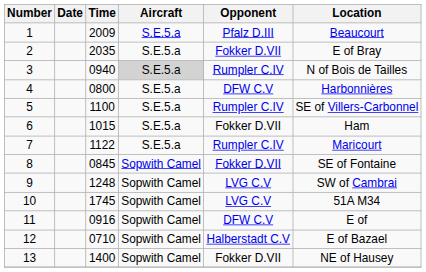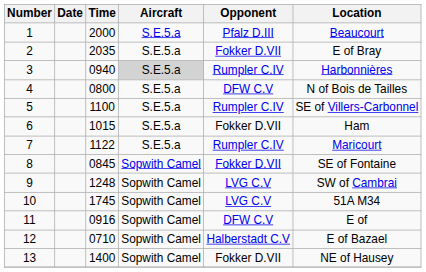 <table class="wikitable sortable" style="text-align:center">
 <tr>
 <th>Number</th>
 <th>Date</th>
 <th>Time</th>
 <th>Aircraft</th>
 <th>Opponent</th>
 <th>Location</th>
 </tr>
 <tr>
 <td>1</td>
 <td></td>
-<td>2009</td>
+<td>2000</td>
 <td><a href='#'>S.E.5.a</a></td>
 <td><a href='#'>Pfalz D.III</a></td>
 <td><a href='#'>Beaucourt</a></td>
 </tr>
 <tr>
 <td>2</td>
 <td></td>
 <td>2035</td>
 <td>S.E.5.a</td>
 <td><a href='#'>Fokker D.VII</a></td>
 <td>E of Bray</td>
 </tr>
 <tr>
 <td>3</td>
 <td></td>
 <td>0940</td>
 <td style="background: lightgrey;">S.E.5.a</td>
 <td><a href='#'>Rumpler C.IV</a></td>
-<td>N of Bois de Tailles</td>
+<td><a href='#'>Harbonnières</a></td>
 </tr>
 <tr>
 <td>4</td>
 <td></td>
 <td>0800</td>
 <td>S.E.5.a</td>
 <td><a href='#'>DFW C.V</a></td>
-<td><a href='#'>Harbonnières</a></td>
+<td>N of Bois de Tailles</td>
 </tr>
 <tr>
 <td>5</td>
 <td></td>
 <td>1100</td>
 <td>S.E.5.a</td>
 <td><a href='#'>Rumpler C.IV</a></td>
 <td>SE of <a href='#'>Villers-Carbonnel</a></td>
 </tr>
 <tr>
 <td>6</td>
 <td></td>
 <td>1015</td>
 <td>S.E.5.a</td>
 <td>Fokker D.VII</td>
 <td>Ham</td>
 </tr>
 <tr>
 <td>7</td>
 <td></td>
 <td>1122</td>
 <td>S.E.5.a</td>
 <td><a href='#'>Rumpler C.IV</a></td>
 <td><a href='#'>Maricourt</a></td>
 </tr>
 <tr>
 <td>8</td>
 <td></td>
 <td>0845</td>
 <td><a href='#'>Sopwith Camel</a></td>
 <td><a href='#'>Fokker D.VII</a></td>
 <td>SE of Fontaine</td>
 </tr>
 <tr>
 <td>9</td>
 <td></td>
 <td>1248</td>
 <td>Sopwith Camel</td>
 <td><a href='#'>LVG C.V</a></td>
 <td>SW of <a href='#'>Cambrai</a></td>
 </tr>
 <tr>
 <td>10</td>
 <td></td>
 <td>1745</td>
 <td>Sopwith Camel</td>
 <td><a href='#'>LVG C.V</a></td>
 <td>51A M34</td>
 </tr>
 <tr>
 <td>11</td>
 <td></td>
 <td>0916</td>
 <td>Sopwith Camel</td>
 <td><a href='#'>DFW C.V</a></td>
 <td>E of </td>
 </tr>
 <tr>
 <td>12</td>
 <td></td>
 <td>0710</td>
 <td>Sopwith Camel</td>
 <td><a href='#'>Halberstadt C.V</a></td>
 <td>E of Bazael</td>
 </tr>
 <tr>
 <td>13</td>
 <td></td>
 <td>1400</td>
 <td>Sopwith Camel</td>
 <td>Fokker D.VII</td>
 <td>NE of Hausey</td>
 </tr>
 <tr>
 </tr>
 </table>
